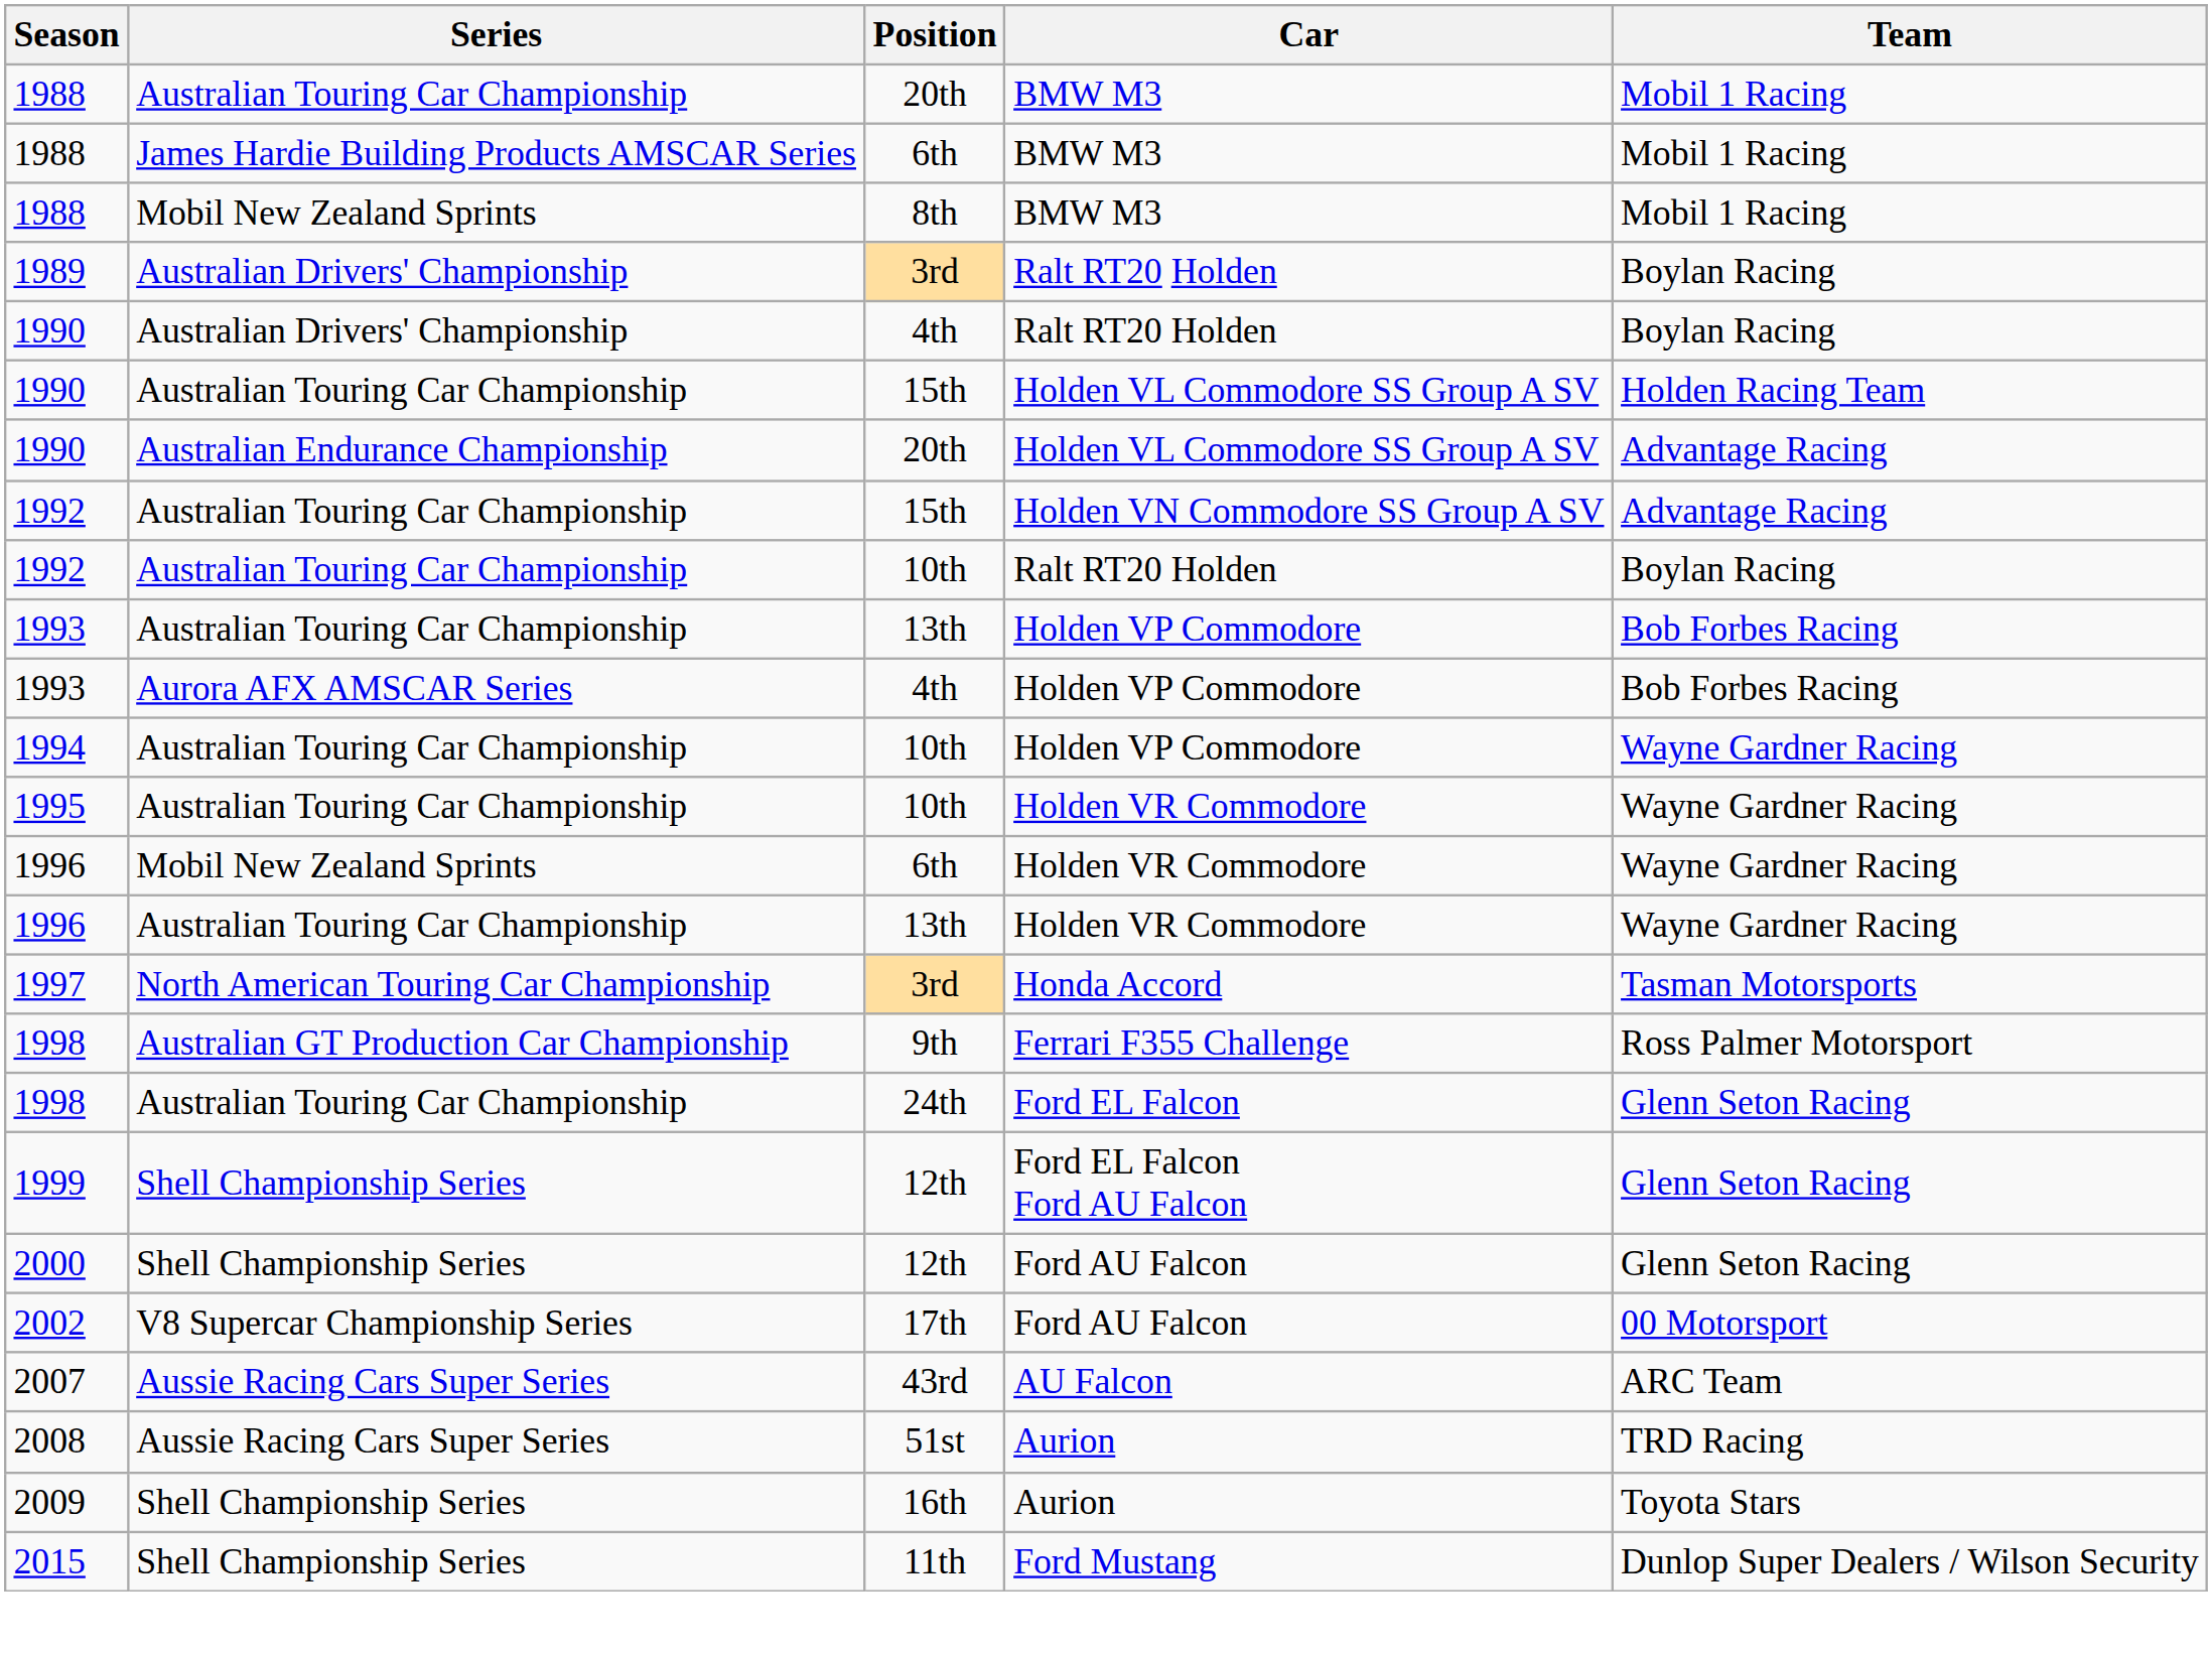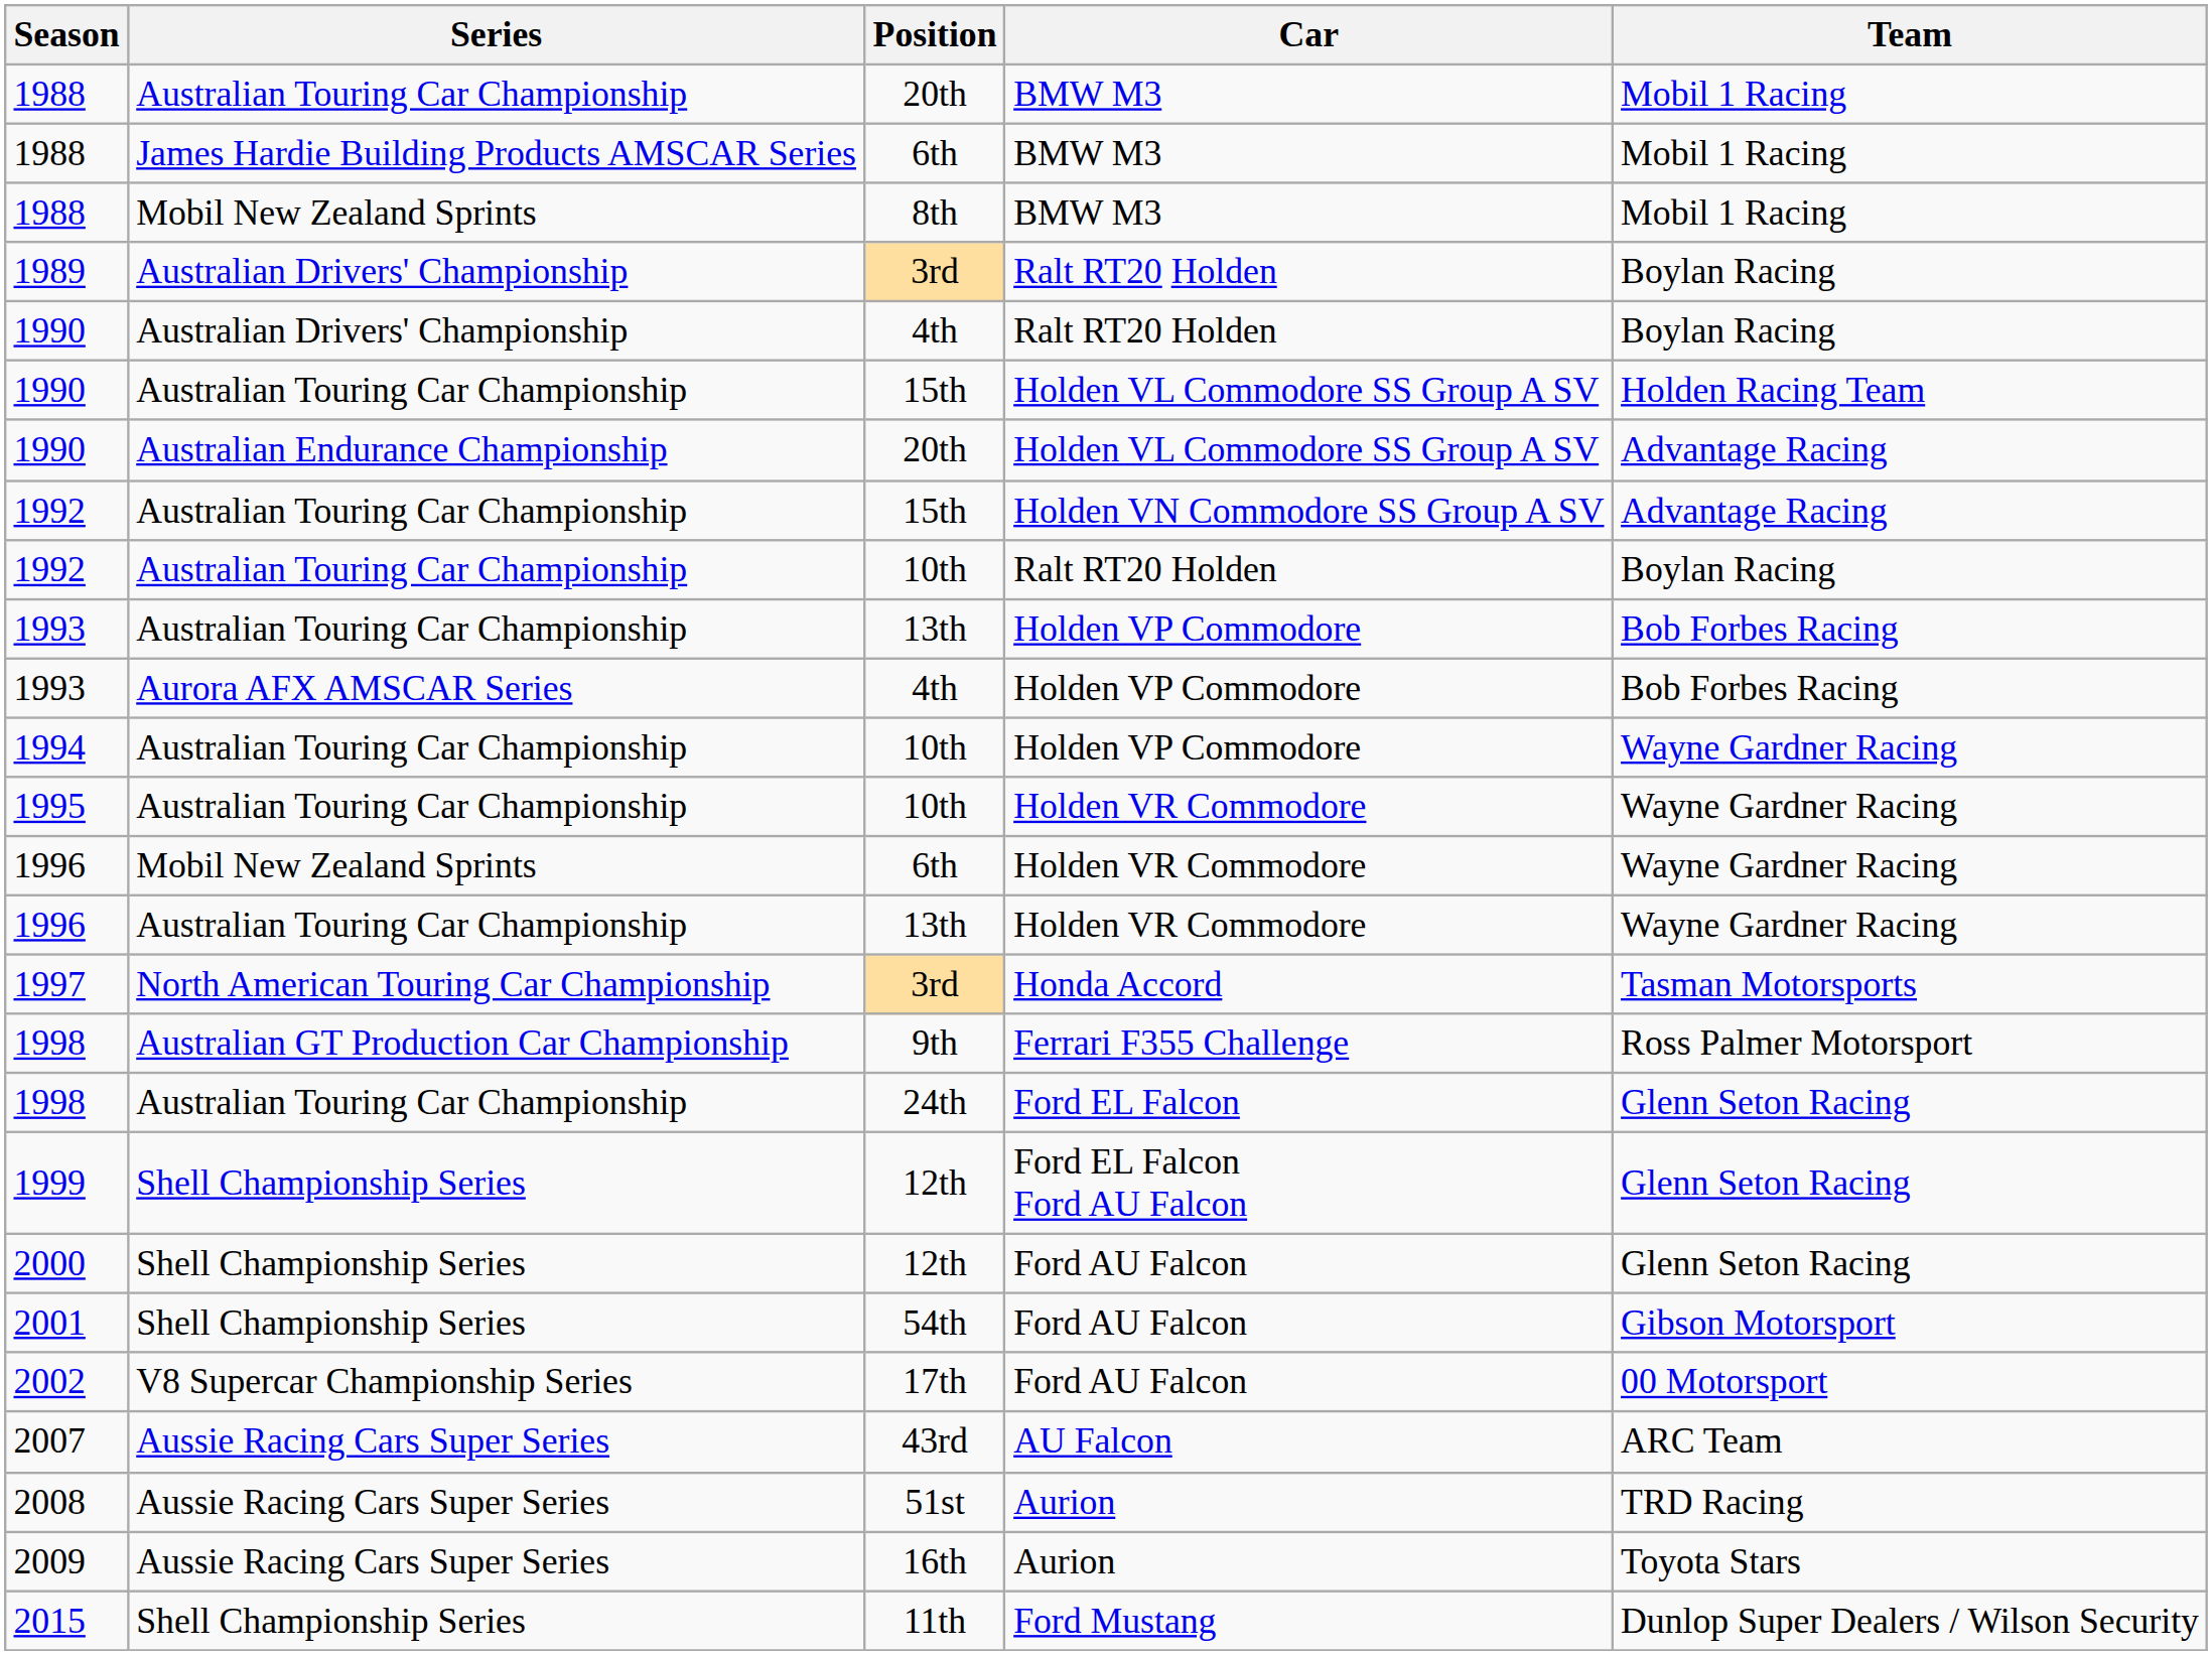 <table class="wikitable" style="font-size: 95%;">
 <tr>
 <th>Season</th>
 <th>Series</th>
 <th>Position</th>
 <th>Car</th>
 <th>Team</th>
 </tr>
 <tr>
 <td><a href='#'>1988</a></td>
 <td><a href='#'>Australian Touring Car Championship</a></td>
 <td align="center">20th</td>
 <td><a href='#'>BMW M3</a></td>
 <td><a href='#'>Mobil 1 Racing</a></td>
 </tr>
 <tr>
 <td>1988</td>
 <td><a href='#'>James Hardie Building Products AMSCAR Series</a></td>
 <td align="center">6th</td>
 <td>BMW M3</td>
 <td>Mobil 1 Racing</td>
 </tr>
 <tr>
 <td><a href='#'>1988</a></td>
 <td>Mobil New Zealand Sprints</td>
 <td align="center">8th</td>
 <td>BMW M3</td>
 <td>Mobil 1 Racing</td>
 </tr>
 <tr>
 <td><a href='#'>1989</a></td>
 <td><a href='#'>Australian Drivers' Championship</a></td>
 <td align="center" style="background:#ffdf9f;">3rd</td>
 <td><a href='#'>Ralt RT20</a> <a href='#'>Holden</a></td>
 <td>Boylan Racing</td>
 </tr>
 <tr>
 <td><a href='#'>1990</a></td>
 <td>Australian Drivers' Championship</td>
 <td align="center">4th</td>
 <td>Ralt RT20 Holden</td>
 <td>Boylan Racing</td>
 </tr>
 <tr>
 <td><a href='#'>1990</a></td>
 <td>Australian Touring Car Championship</td>
 <td align="center">15th</td>
 <td><a href='#'>Holden VL Commodore SS Group A SV</a></td>
 <td><a href='#'>Holden Racing Team</a></td>
 </tr>
 <tr>
 <td><a href='#'>1990</a></td>
 <td><a href='#'>Australian Endurance Championship</a></td>
 <td align="center">20th</td>
 <td><a href='#'>Holden VL Commodore SS Group A SV</a></td>
 <td><a href='#'>Advantage Racing</a></td>
 </tr>
 <tr>
 <td><a href='#'>1992</a></td>
 <td>Australian Touring Car Championship</td>
 <td align="center">15th</td>
 <td><a href='#'>Holden VN Commodore SS Group A SV</a></td>
 <td><a href='#'>Advantage Racing</a></td>
 </tr>
 <tr>
 <td><a href='#'>1992</a></td>
 <td><a href='#'>Australian Touring Car Championship</a></td>
 <td align="center">10th</td>
 <td>Ralt RT20 Holden</td>
 <td>Boylan Racing</td>
 </tr>
 <tr>
 <td><a href='#'>1993</a></td>
 <td>Australian Touring Car Championship</td>
 <td align="center">13th</td>
 <td><a href='#'>Holden VP Commodore</a></td>
 <td><a href='#'>Bob Forbes Racing</a></td>
 </tr>
 <tr>
 <td>1993</td>
 <td><a href='#'>Aurora AFX AMSCAR Series</a></td>
 <td align="center">4th</td>
 <td>Holden VP Commodore</td>
 <td>Bob Forbes Racing</td>
 </tr>
 <tr>
 <td><a href='#'>1994</a></td>
 <td>Australian Touring Car Championship</td>
 <td align="center">10th</td>
 <td>Holden VP Commodore</td>
 <td><a href='#'>Wayne Gardner Racing</a></td>
 </tr>
 <tr>
 <td><a href='#'>1995</a></td>
 <td>Australian Touring Car Championship</td>
 <td align="center">10th</td>
 <td><a href='#'>Holden VR Commodore</a></td>
 <td>Wayne Gardner Racing</td>
 </tr>
 <tr>
 <td>1996</td>
 <td>Mobil New Zealand Sprints</td>
 <td align="center">6th</td>
 <td>Holden VR Commodore</td>
 <td>Wayne Gardner Racing</td>
 </tr>
 <tr>
 <td><a href='#'>1996</a></td>
 <td>Australian Touring Car Championship</td>
 <td align="center">13th</td>
 <td>Holden VR Commodore</td>
 <td>Wayne Gardner Racing</td>
 </tr>
 <tr>
 <td><a href='#'>1997</a></td>
 <td><a href='#'>North American Touring Car Championship</a></td>
 <td align="center" style="background:#ffdf9f;">3rd</td>
 <td><a href='#'>Honda Accord</a></td>
 <td><a href='#'>Tasman Motorsports</a></td>
 </tr>
 <tr>
 <td><a href='#'>1998</a></td>
 <td><a href='#'>Australian GT Production Car Championship</a></td>
 <td align="center">9th</td>
 <td><a href='#'>Ferrari F355 Challenge</a></td>
 <td>Ross Palmer Motorsport</td>
 </tr>
 <tr>
 <td><a href='#'>1998</a></td>
 <td>Australian Touring Car Championship</td>
 <td align="center">24th</td>
 <td><a href='#'>Ford EL Falcon</a></td>
 <td><a href='#'>Glenn Seton Racing</a></td>
 </tr>
 <tr>
 <td><a href='#'>1999</a></td>
 <td><a href='#'>Shell Championship Series</a></td>
 <td align="center">12th</td>
 <td>Ford EL Falcon<br><a href='#'>Ford AU Falcon</a></td>
 <td><a href='#'>Glenn Seton Racing</a></td>
 </tr>
 <tr>
 <td><a href='#'>2000</a></td>
 <td>Shell Championship Series</td>
 <td align="center">12th</td>
 <td>Ford AU Falcon</td>
 <td>Glenn Seton Racing</td>
 </tr>
 <tr>
+<td><a href='#'>2001</a></td>
+<td>Shell Championship Series</td>
+<td align="center">54th</td>
+<td>Ford AU Falcon</td>
+<td><a href='#'>Gibson Motorsport</a></td>
+</tr>
+<tr>
 <td><a href='#'>2002</a></td>
 <td>V8 Supercar Championship Series</td>
 <td align="center">17th</td>
 <td>Ford AU Falcon</td>
 <td><a href='#'>00 Motorsport</a></td>
 </tr>
 <tr>
 <td>2007</td>
 <td><a href='#'>Aussie Racing Cars Super Series</a></td>
 <td align="center">43rd</td>
 <td><a href='#'>AU Falcon</a></td>
 <td>ARC Team</td>
 </tr>
 <tr>
 <td>2008</td>
 <td>Aussie Racing Cars Super Series</td>
 <td align="center">51st</td>
 <td><a href='#'>Aurion</a></td>
 <td>TRD Racing</td>
 </tr>
 <tr>
 <td>2009</td>
-<td>Shell Championship Series</td>
+<td>Aussie Racing Cars Super Series</td>
 <td align="center">16th</td>
 <td>Aurion</td>
 <td>Toyota Stars</td>
 </tr>
 <tr>
 <td><a href='#'>2015</a></td>
 <td>Shell Championship Series</td>
 <td align="center">11th</td>
 <td><a href='#'>Ford Mustang</a></td>
 <td>Dunlop Super Dealers / Wilson Security</td>
 </tr>
 </table>
